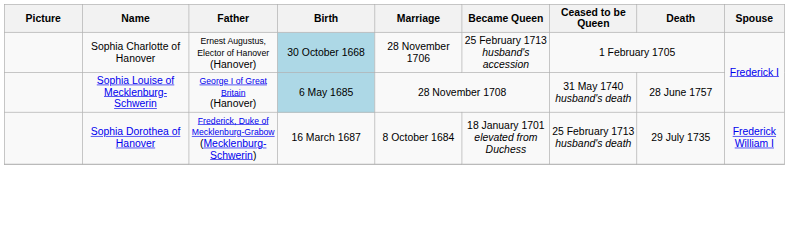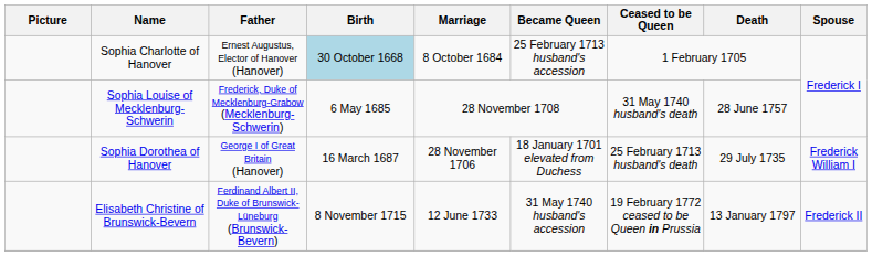 <table width=95% class="wikitable">
 <tr>
 <th width = "8%">Picture</th>
 <th width = "11%">Name</th>
 <th width = "9%">Father</th>
 <th width = "10%">Birth</th>
 <th width = "9%">Marriage</th>
 <th width = "9%">Became Queen</th>
 <th width = "9%">Ceased to be Queen</th>
 <th width = "9%">Death</th>
 <th width = "6%">Spouse</th>
 </tr>
 <tr>
 <td align="center"></td>
 <td align="center">Sophia Charlotte of Hanover</td>
 <td align="center"><small>Ernest Augustus, Elector of Hanover</small> <br>(Hanover)</td>
 <td align="center" style="background: lightblue;">30 October 1668</td>
-<td align="center">28 November 1706</td>
+<td align="center">8 October 1684</td>
 <td align="center">25 February 1713<br><em>husband's accession</em></td>
 <td align="center" colspan="2">1 February 1705</td>
 <td align="center" rowspan="2"><a href='#'>Frederick I</a></td>
 </tr>
 <tr>
 <td align="center"></td>
 <td align="center"><a href='#'>Sophia Louise of Mecklenburg-Schwerin</a></td>
-<td align="center"><small><a href='#'>George I of Great Britain</a></small> <br>(Hanover)</td>
-<td align="center" style="background: lightblue;">6 May 1685</td>
+<td align="center"><small><a href='#'>Frederick, Duke of Mecklenburg-Grabow</a></small> <br>(<a href='#'>Mecklenburg-Schwerin</a>)</td>
+<td align="center">6 May 1685</td>
 <td align="center" colspan="2">28 November 1708</td>
 <td align="center">31 May 1740<br><em>husband's death</em></td>
 <td align="center">28 June 1757</td>
 </tr>
 <tr>
 <td align="center"></td>
 <td align="center"><a href='#'>Sophia Dorothea of Hanover</a></td>
-<td align="center"><small><a href='#'>Frederick, Duke of Mecklenburg-Grabow</a></small> <br>(<a href='#'>Mecklenburg-Schwerin</a>)</td>
+<td align="center"><small><a href='#'>George I of Great Britain</a></small> <br>(Hanover)</td>
 <td align="center">16 March 1687</td>
-<td align="center">8 October 1684</td>
+<td align="center">28 November 1706</td>
 <td align="center">18 January 1701<br><em>elevated from Duchess</em></td>
 <td align="center">25 February 1713<br><em>husband's death</em></td>
 <td align="center">29 July 1735</td>
 <td align="center"><a href='#'>Frederick William I</a></td>
 </tr>
 <tr>
+<td align="center"></td>
+<td align="center"><a href='#'>Elisabeth Christine of Brunswick-Bevern</a></td>
+<td align="center"><small><a href='#'>Ferdinand Albert II, Duke of Brunswick-Lüneburg</a></small> <br>(<a href='#'>Brunswick-Bevern</a>)</td>
+<td align="center">8 November 1715</td>
+<td align="center">12 June 1733</td>
+<td align="center">31 May 1740<br><em>husband's accession</em></td>
+<td align="center">19 February 1772<br><em>ceased to be Queen</em> <strong><em>in</em></strong> <em>Prussia</em></td>
+<td align="center">13 January 1797</td>
+<td align="center"><a href='#'>Frederick II</a></td>
+</tr>
+<tr>
 </tr>
 </table>
